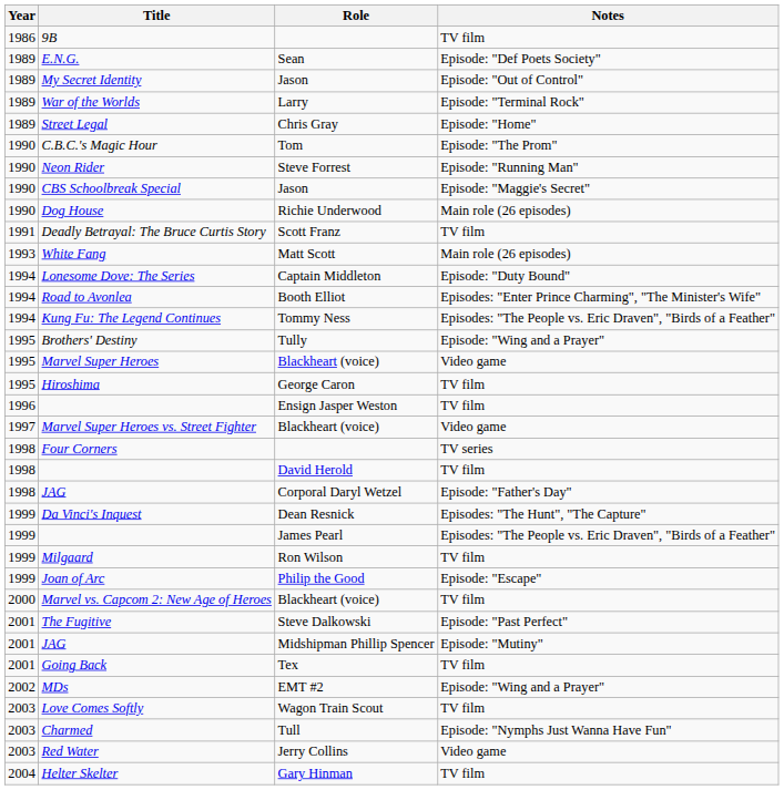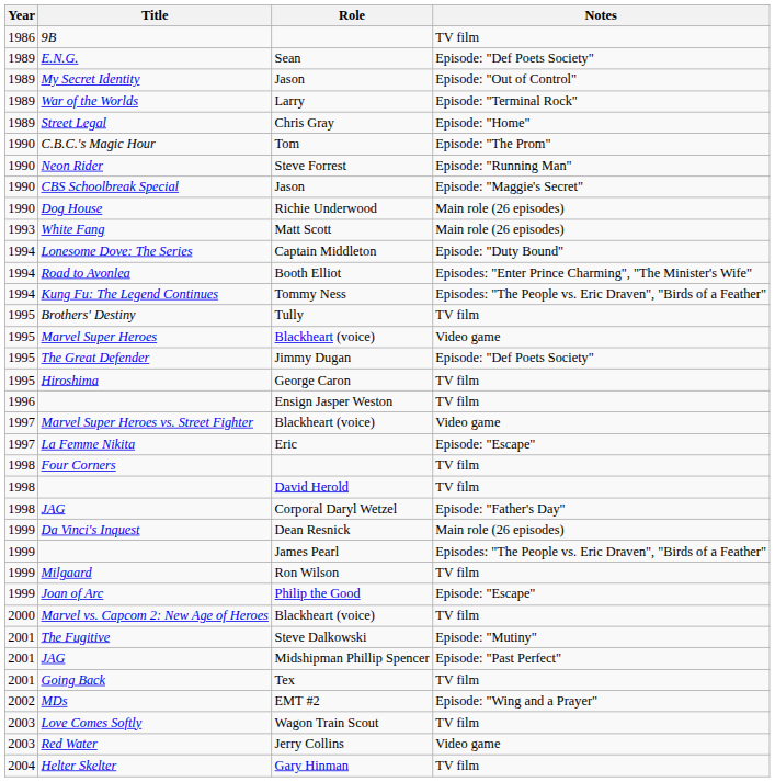 <table class="wikitable sortable">
 <tr>
 <th>Year</th>
 <th>Title</th>
 <th>Role</th>
 <th class="unsortable">Notes</th>
 </tr>
 <tr>
 <td>1986</td>
 <td><em>9B</em></td>
 <td></td>
 <td>TV film</td>
 </tr>
 <tr>
 <td>1989</td>
 <td><em><a href='#'>E.N.G.</a></em></td>
 <td>Sean</td>
 <td>Episode: "Def Poets Society"</td>
 </tr>
 <tr>
 <td>1989</td>
 <td><em><a href='#'>My Secret Identity</a></em></td>
 <td>Jason</td>
 <td>Episode: "Out of Control"</td>
 </tr>
 <tr>
 <td>1989</td>
 <td><em><a href='#'>War of the Worlds</a></em></td>
 <td>Larry</td>
 <td>Episode: "Terminal Rock"</td>
 </tr>
 <tr>
 <td>1989</td>
 <td><em><a href='#'>Street Legal</a></em></td>
 <td>Chris Gray</td>
 <td>Episode: "Home"</td>
 </tr>
 <tr>
 <td>1990</td>
 <td><em>C.B.C.'s Magic Hour</em></td>
 <td>Tom</td>
 <td>Episode: "The Prom"</td>
 </tr>
 <tr>
 <td>1990</td>
 <td><em><a href='#'>Neon Rider</a></em></td>
 <td>Steve Forrest</td>
 <td>Episode: "Running Man"</td>
 </tr>
 <tr>
 <td>1990</td>
 <td><em><a href='#'>CBS Schoolbreak Special</a></em></td>
 <td>Jason</td>
 <td>Episode: "Maggie's Secret"</td>
 </tr>
 <tr>
 <td>1990</td>
 <td><em><a href='#'>Dog House</a></em></td>
 <td>Richie Underwood</td>
 <td>Main role (26 episodes)</td>
 </tr>
 <tr>
-<td>1991</td>
-<td><em>Deadly Betrayal: The Bruce Curtis Story</em></td>
-<td>Scott Franz</td>
-<td>TV film</td>
-</tr>
-<tr>
 <td>1993</td>
 <td><em><a href='#'>White Fang</a></em></td>
 <td>Matt Scott</td>
 <td>Main role (26 episodes)</td>
 </tr>
 <tr>
 <td>1994</td>
 <td><em><a href='#'>Lonesome Dove: The Series</a></em></td>
 <td>Captain Middleton</td>
 <td>Episode: "Duty Bound"</td>
 </tr>
 <tr>
 <td>1994</td>
 <td><em><a href='#'>Road to Avonlea</a></em></td>
 <td>Booth Elliot</td>
 <td>Episodes: "Enter Prince Charming", "The Minister's Wife"</td>
 </tr>
 <tr>
 <td>1994</td>
 <td><em><a href='#'>Kung Fu: The Legend Continues</a></em></td>
 <td>Tommy Ness</td>
 <td>Episodes: "The People vs. Eric Draven", "Birds of a Feather"</td>
 </tr>
 <tr>
 <td>1995</td>
 <td><em>Brothers' Destiny</em></td>
 <td>Tully</td>
-<td>Episode: "Wing and a Prayer"</td>
+<td>TV film</td>
 </tr>
 <tr>
 <td>1995</td>
 <td><em><a href='#'>Marvel Super Heroes</a></em></td>
 <td><a href='#'>Blackheart</a> (voice)</td>
 <td>Video game</td>
+</tr>
+<tr>
+<td>1995</td>
+<td data-sort-value="Great Defender, The"><em><a href='#'>The Great Defender</a></em></td>
+<td>Jimmy Dugan</td>
+<td>Episode: "Def Poets Society"</td>
 </tr>
 <tr>
 <td>1995</td>
 <td><em><a href='#'>Hiroshima</a></em></td>
 <td>George Caron</td>
 <td>TV film</td>
 </tr>
 <tr>
 <td>1996</td>
 <td><em></em></td>
 <td>Ensign Jasper Weston</td>
 <td>TV film</td>
 </tr>
 <tr>
 <td>1997</td>
 <td><em><a href='#'>Marvel Super Heroes vs. Street Fighter</a></em></td>
 <td>Blackheart (voice)</td>
 <td>Video game</td>
 </tr>
 <tr>
+<td>1997</td>
+<td><em><a href='#'>La Femme Nikita</a></em></td>
+<td>Eric</td>
+<td>Episode: "Escape"</td>
+</tr>
+<tr>
 <td>1998</td>
 <td><em><a href='#'>Four Corners</a></em></td>
 <td></td>
-<td>TV series</td>
+<td>TV film</td>
 </tr>
 <tr>
 <td>1998</td>
 <td><em></em></td>
 <td><a href='#'>David Herold</a></td>
 <td>TV film</td>
 </tr>
 <tr>
 <td>1998</td>
 <td><em><a href='#'>JAG</a></em></td>
 <td>Corporal Daryl Wetzel</td>
 <td>Episode: "Father's Day"</td>
 </tr>
 <tr>
 <td>1999</td>
 <td><em><a href='#'>Da Vinci's Inquest</a></em></td>
 <td>Dean Resnick</td>
-<td>Episodes: "The Hunt", "The Capture"</td>
+<td>Main role (26 episodes)</td>
 </tr>
 <tr>
 <td>1999</td>
 <td><em></em></td>
 <td>James Pearl</td>
 <td>Episodes: "The People vs. Eric Draven", "Birds of a Feather"</td>
 </tr>
 <tr>
 <td>1999</td>
 <td><em><a href='#'>Milgaard</a></em></td>
 <td>Ron Wilson</td>
 <td>TV film</td>
 </tr>
 <tr>
 <td>1999</td>
 <td><em><a href='#'>Joan of Arc</a></em></td>
 <td><a href='#'>Philip the Good</a></td>
 <td>Episode: "Escape"</td>
 </tr>
 <tr>
 <td>2000</td>
 <td><em><a href='#'>Marvel vs. Capcom 2: New Age of Heroes</a></em></td>
 <td>Blackheart (voice)</td>
 <td>TV film</td>
 </tr>
 <tr>
 <td>2001</td>
 <td data-sort-value="Fugitive, The"><em><a href='#'>The Fugitive</a></em></td>
 <td>Steve Dalkowski</td>
-<td>Episode: "Past Perfect"</td>
+<td>Episode: "Mutiny"</td>
 </tr>
 <tr>
 <td>2001</td>
 <td><em><a href='#'>JAG</a></em></td>
 <td>Midshipman Phillip Spencer</td>
-<td>Episode: "Mutiny"</td>
+<td>Episode: "Past Perfect"</td>
 </tr>
 <tr>
 <td>2001</td>
 <td><em><a href='#'>Going Back</a></em></td>
 <td>Tex</td>
 <td>TV film</td>
 </tr>
 <tr>
 <td>2002</td>
 <td><em><a href='#'>MDs</a></em></td>
 <td>EMT #2</td>
 <td>Episode: "Wing and a Prayer"</td>
 </tr>
 <tr>
 <td>2003</td>
 <td><em><a href='#'>Love Comes Softly</a></em></td>
 <td>Wagon Train Scout</td>
 <td>TV film</td>
 </tr>
 <tr>
 <td>2003</td>
-<td><em><a href='#'>Charmed</a></em></td>
-<td>Tull</td>
-<td>Episode: "Nymphs Just Wanna Have Fun"</td>
-</tr>
-<tr>
-<td>2003</td>
 <td><em><a href='#'>Red Water</a></em></td>
 <td>Jerry Collins</td>
 <td>Video game</td>
 </tr>
 <tr>
 <td>2004</td>
 <td><em><a href='#'>Helter Skelter</a></em></td>
 <td><a href='#'>Gary Hinman</a></td>
 <td>TV film</td>
 </tr>
 </table>
